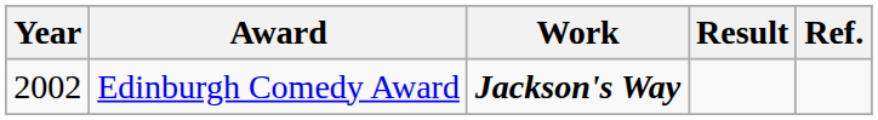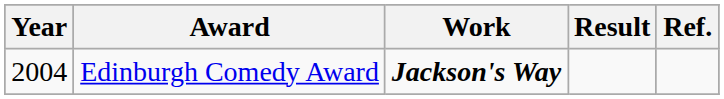 <table class="wikitable">
 <tr>
 <th>Year</th>
 <th>Award</th>
 <th>Work</th>
 <th>Result</th>
 <th>Ref.</th>
 </tr>
 <tr>
-<td>2002</td>
+<td>2004</td>
 <td><a href='#'>Edinburgh Comedy Award</a></td>
 <td><strong><em>Jackson's Way</em></strong></td>
 <td></td>
 <td></td>
 </tr>
 </table>
